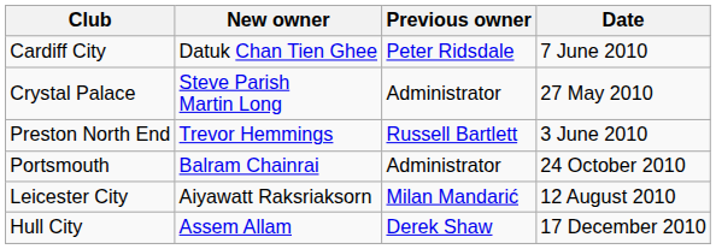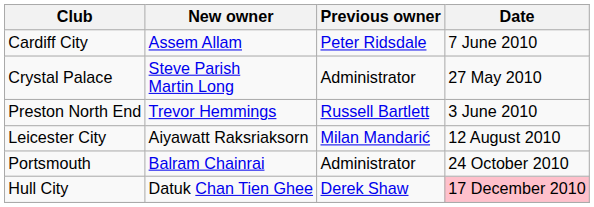 <table class="wikitable">
 <tr>
 <th>Club</th>
 <th>New owner</th>
 <th>Previous owner</th>
 <th>Date</th>
 </tr>
 <tr>
 <td>Cardiff City</td>
-<td>Datuk <a href='#'>Chan Tien Ghee</a></td>
+<td><a href='#'>Assem Allam</a></td>
 <td><a href='#'>Peter Ridsdale</a></td>
 <td>7 June 2010</td>
 </tr>
 <tr>
 <td>Crystal Palace</td>
 <td><a href='#'>Steve Parish</a><br><a href='#'>Martin Long</a></td>
 <td>Administrator</td>
 <td>27 May 2010</td>
 </tr>
 <tr>
 <td>Preston North End</td>
 <td><a href='#'>Trevor Hemmings</a></td>
 <td><a href='#'>Russell Bartlett</a></td>
 <td>3 June 2010</td>
 </tr>
 <tr>
+<td>Leicester City</td>
+<td>Aiyawatt Raksriaksorn</td>
+<td><a href='#'>Milan Mandarić</a></td>
+<td>12 August 2010</td>
+</tr>
+<tr>
 <td>Portsmouth</td>
 <td><a href='#'>Balram Chainrai</a></td>
 <td>Administrator</td>
 <td>24 October 2010</td>
 </tr>
 <tr>
-<td>Leicester City</td>
-<td>Aiyawatt Raksriaksorn</td>
-<td><a href='#'>Milan Mandarić</a></td>
-<td>12 August 2010</td>
-</tr>
-<tr>
 <td>Hull City</td>
-<td><a href='#'>Assem Allam</a></td>
+<td>Datuk <a href='#'>Chan Tien Ghee</a></td>
 <td><a href='#'>Derek Shaw</a></td>
-<td>17 December 2010</td>
+<td style="background: pink;">17 December 2010</td>
 </tr>
 <tr>
 </tr>
 </table>
